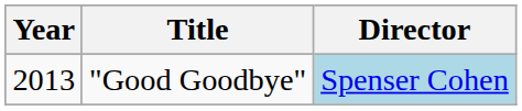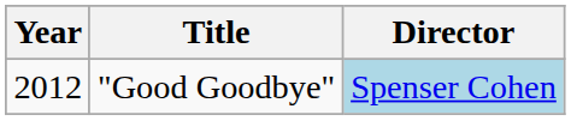 <table class="wikitable plainrowheaders">
 <tr>
 <th>Year</th>
 <th>Title</th>
 <th>Director</th>
 </tr>
 <tr>
-<td>2013</td>
+<td>2012</td>
 <td>"Good Goodbye"</td>
 <td style="background: lightblue;"><a href='#'>Spenser Cohen</a></td>
 </tr>
 </table>
